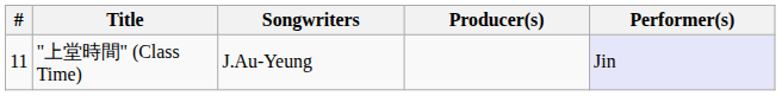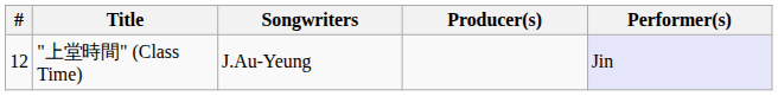 <table class="wikitable">
 <tr>
 <th align="center">#</th>
 <th align="center" width="150">Title</th>
 <th align="center" width="150">Songwriters</th>
 <th align="center" width="150">Producer(s)</th>
 <th align="center" width="150">Performer(s)</th>
 </tr>
 <tr>
-<td>11</td>
+<td>12</td>
 <td>"上堂時間" (Class Time)</td>
 <td>J.Au-Yeung</td>
 <td></td>
 <td style="background: lavender;">Jin</td>
 </tr>
 </table>
